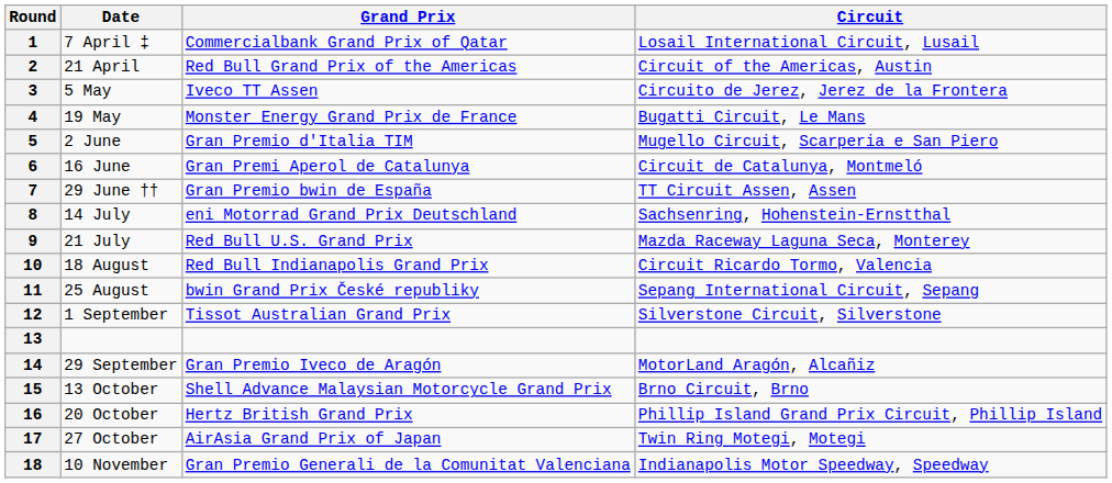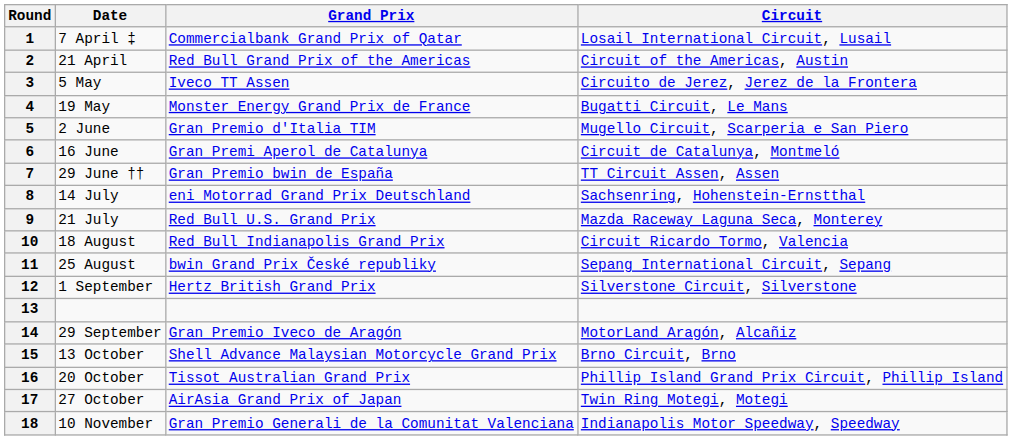 <table class="wikitable" style="font-size: 85%;">
 <tr>
 <th>Round</th>
 <th>Date</th>
 <th><a href='#'>Grand Prix</a></th>
 <th><a href='#'>Circuit</a></th>
 </tr>
 <tr>
 <th>1</th>
 <td>7 April ‡</td>
 <td> <a href='#'>Commercialbank Grand Prix of Qatar</a></td>
 <td><a href='#'>Losail International Circuit</a>, <a href='#'>Lusail</a></td>
 </tr>
 <tr>
 <th>2</th>
 <td>21 April</td>
 <td> <a href='#'>Red Bull Grand Prix of the Americas</a></td>
 <td><a href='#'>Circuit of the Americas</a>, <a href='#'>Austin</a></td>
 </tr>
 <tr>
 <th>3</th>
 <td>5 May</td>
 <td> <a href='#'>Iveco TT Assen</a></td>
 <td><a href='#'>Circuito de Jerez</a>, <a href='#'>Jerez de la Frontera</a></td>
 </tr>
 <tr>
 <th>4</th>
 <td>19 May</td>
 <td> <a href='#'>Monster Energy Grand Prix de France</a></td>
 <td><a href='#'>Bugatti Circuit</a>, <a href='#'>Le Mans</a></td>
 </tr>
 <tr>
 <th>5</th>
 <td>2 June</td>
 <td> <a href='#'>Gran Premio d'Italia TIM</a></td>
 <td><a href='#'>Mugello Circuit</a>, <a href='#'>Scarperia e San Piero</a></td>
 </tr>
 <tr>
 <th>6</th>
 <td>16 June</td>
 <td> <a href='#'>Gran Premi Aperol de Catalunya</a></td>
 <td><a href='#'>Circuit de Catalunya</a>, <a href='#'>Montmeló</a></td>
 </tr>
 <tr>
 <th>7</th>
 <td>29 June ††</td>
 <td> <a href='#'>Gran Premio bwin de España</a></td>
 <td><a href='#'>TT Circuit Assen</a>, <a href='#'>Assen</a></td>
 </tr>
 <tr>
 <th>8</th>
 <td>14 July</td>
 <td> <a href='#'>eni Motorrad Grand Prix Deutschland</a></td>
 <td><a href='#'>Sachsenring</a>, <a href='#'>Hohenstein-Ernstthal</a></td>
 </tr>
 <tr>
 <th>9</th>
 <td>21 July</td>
 <td> <a href='#'>Red Bull U.S. Grand Prix</a></td>
 <td><a href='#'>Mazda Raceway Laguna Seca</a>, <a href='#'>Monterey</a></td>
 </tr>
 <tr>
 <th>10</th>
 <td>18 August</td>
 <td> <a href='#'>Red Bull Indianapolis Grand Prix</a></td>
 <td><a href='#'>Circuit Ricardo Tormo</a>, <a href='#'>Valencia</a></td>
 </tr>
 <tr>
 <th>11</th>
 <td>25 August</td>
 <td> <a href='#'>bwin Grand Prix České republiky</a></td>
 <td><a href='#'>Sepang International Circuit</a>, <a href='#'>Sepang</a></td>
 </tr>
 <tr>
 <th>12</th>
 <td>1 September</td>
-<td> <a href='#'>Tissot Australian Grand Prix</a></td>
+<td> <a href='#'>Hertz British Grand Prix</a></td>
 <td><a href='#'>Silverstone Circuit</a>, <a href='#'>Silverstone</a></td>
 </tr>
 <tr>
 <th>13</th>
 <td></td>
 <td></td>
 <td></td>
 </tr>
 <tr>
 <th>14</th>
 <td>29 September</td>
 <td> <a href='#'>Gran Premio Iveco de Aragón</a></td>
 <td><a href='#'>MotorLand Aragón</a>, <a href='#'>Alcañiz</a></td>
 </tr>
 <tr>
 <th>15</th>
 <td>13 October</td>
 <td> <a href='#'>Shell Advance Malaysian Motorcycle Grand Prix</a></td>
 <td><a href='#'>Brno Circuit</a>, <a href='#'>Brno</a></td>
 </tr>
 <tr>
 <th>16</th>
 <td>20 October</td>
-<td> <a href='#'>Hertz British Grand Prix</a></td>
+<td> <a href='#'>Tissot Australian Grand Prix</a></td>
 <td><a href='#'>Phillip Island Grand Prix Circuit</a>, <a href='#'>Phillip Island</a></td>
 </tr>
 <tr>
 <th>17</th>
 <td>27 October</td>
 <td> <a href='#'>AirAsia Grand Prix of Japan</a></td>
 <td><a href='#'>Twin Ring Motegi</a>, <a href='#'>Motegi</a></td>
 </tr>
 <tr>
 <th>18</th>
 <td>10 November</td>
 <td> <a href='#'>Gran Premio Generali de la Comunitat Valenciana</a></td>
 <td><a href='#'>Indianapolis Motor Speedway</a>, <a href='#'>Speedway</a></td>
 </tr>
 </table>
